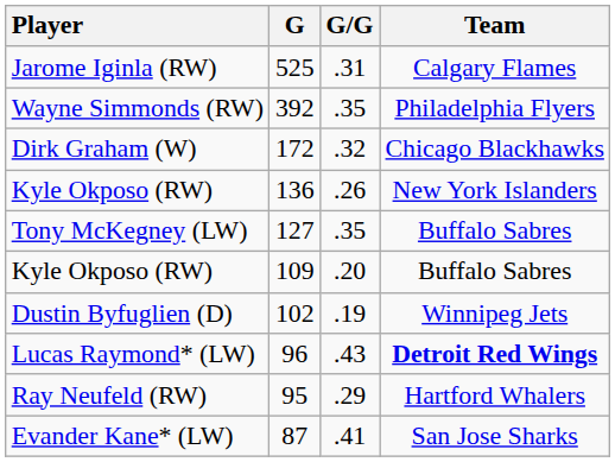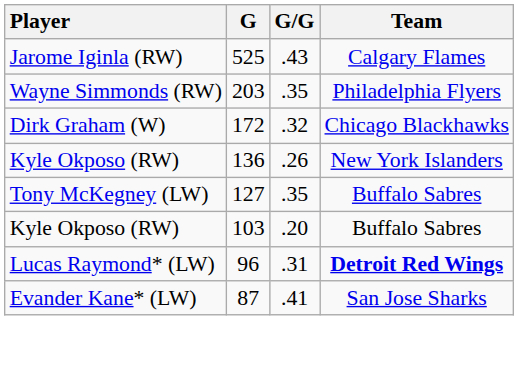 <table class="wikitable" style="text-align:center;">
 <tr>
 <th style="text-align:left;">Player</th>
 <th>G</th>
 <th>G/G</th>
 <th scope="col">Team</th>
 </tr>
 <tr>
 <td style="text-align:left;"><a href='#'>Jarome Iginla</a> (RW)</td>
 <td>525</td>
-<td>.31</td>
+<td>.43</td>
 <td><a href='#'>Calgary Flames</a></td>
 </tr>
 <tr>
 <td style="text-align:left;"><a href='#'>Wayne Simmonds</a> (RW)</td>
-<td>392</td>
+<td>203</td>
 <td>.35</td>
 <td><a href='#'>Philadelphia Flyers</a></td>
 </tr>
 <tr>
 <td style="text-align:left;"><a href='#'>Dirk Graham</a> (W)</td>
 <td>172</td>
 <td>.32</td>
 <td><a href='#'>Chicago Blackhawks</a></td>
 </tr>
 <tr>
 <td style="text-align:left;"><a href='#'>Kyle Okposo</a> (RW)</td>
 <td>136</td>
 <td>.26</td>
 <td><a href='#'>New York Islanders</a></td>
 </tr>
 <tr>
 <td style="text-align:left;"><a href='#'>Tony McKegney</a> (LW)</td>
 <td>127</td>
 <td>.35</td>
 <td><a href='#'>Buffalo Sabres</a></td>
 </tr>
 <tr>
 <td style="text-align:left;">Kyle Okposo (RW)</td>
-<td>109</td>
+<td>103</td>
 <td>.20</td>
 <td>Buffalo Sabres</td>
 </tr>
 <tr>
-<td style="text-align:left;"><a href='#'>Dustin Byfuglien</a> (D)</td>
-<td>102</td>
-<td>.19</td>
-<td><a href='#'>Winnipeg Jets</a></td>
-</tr>
-<tr>
 <td style="text-align:left;"><a href='#'>Lucas Raymond</a>* (LW)</td>
 <td>96</td>
-<td>.43</td>
+<td>.31</td>
 <td><strong><a href='#'>Detroit Red Wings</a></strong></td>
-</tr>
-<tr>
-<td style="text-align:left;"><a href='#'>Ray Neufeld</a> (RW)</td>
-<td>95</td>
-<td>.29</td>
-<td><a href='#'>Hartford Whalers</a></td>
 </tr>
 <tr>
 <td style="text-align:left;"><a href='#'>Evander Kane</a>* (LW)</td>
 <td>87</td>
 <td>.41</td>
 <td><a href='#'>San Jose Sharks</a></td>
 </tr>
 </table>
